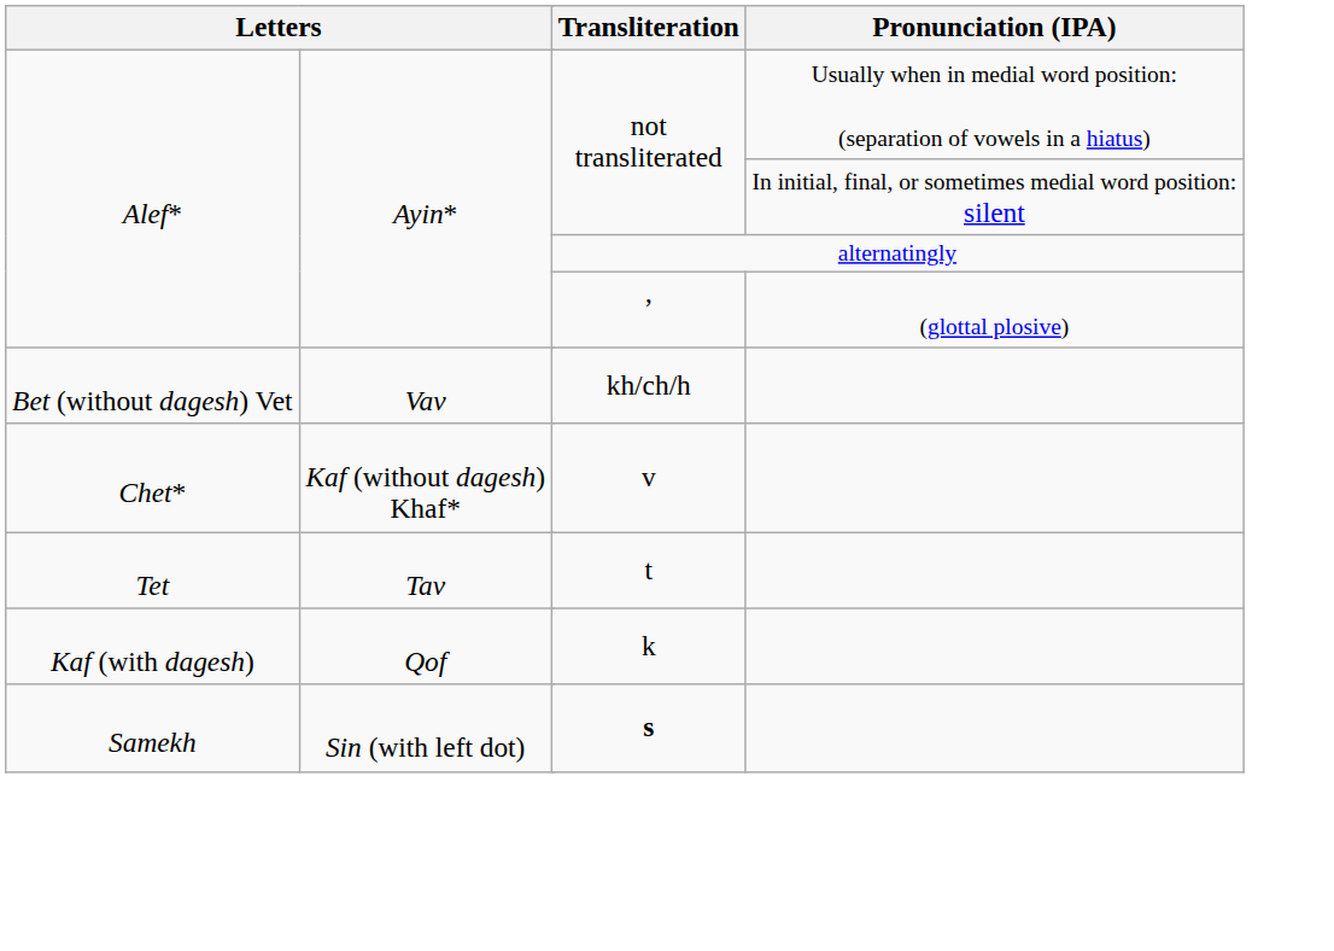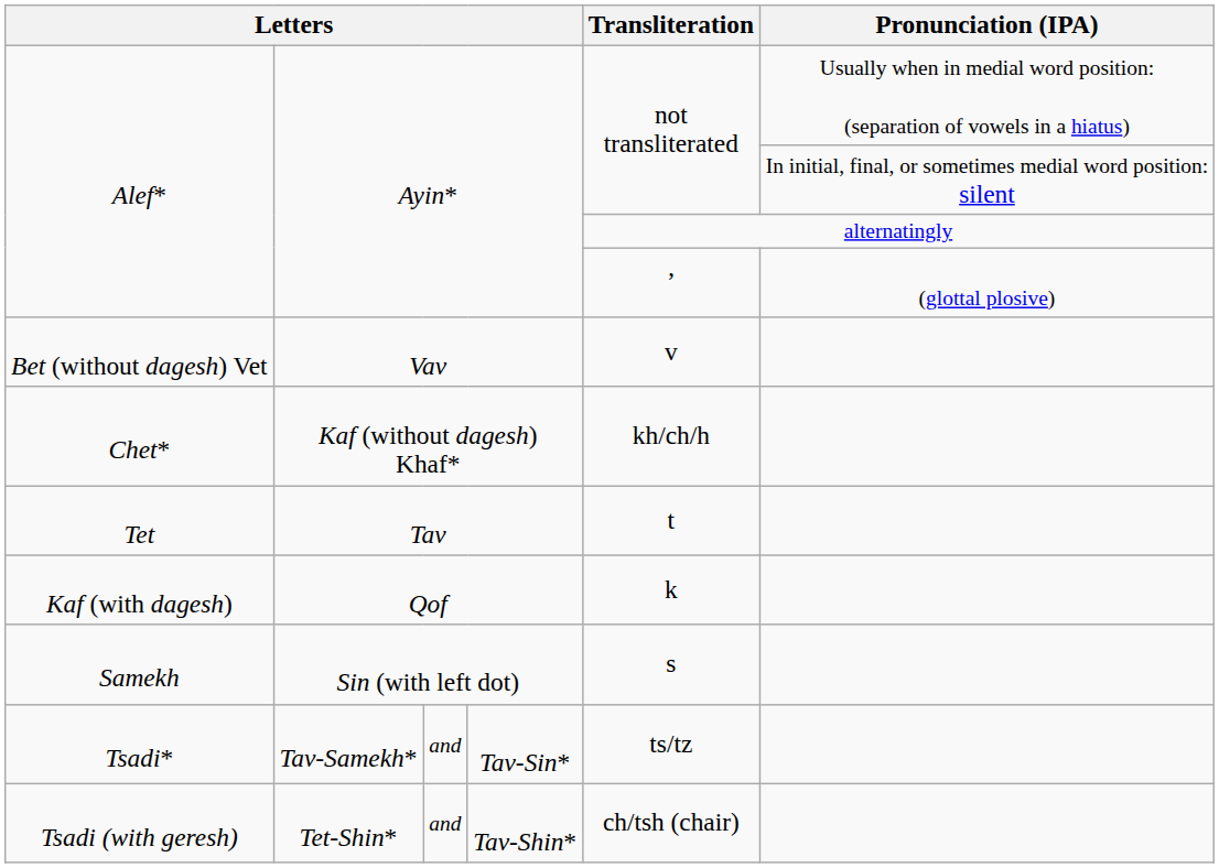 <table class="wikitable">
 <tr>
 <th ! style="text-align:center;" colspan="4">Letters</th>
 <th>Transliteration</th>
 <th>Pronunciation (IPA)</th>
 </tr>
 <tr>
 <td rowspan=4 align=center><span></span><br><em>Alef</em>*</td>
 <td rowspan=4 style="text-align:center;" colspan="3"><span></span> <br><em>Ayin</em>*</td>
 <td rowspan=2 align=center>not<br>transliterated</td>
 <td align=center><small>Usually when in medial word position:</small><br><br><small>(separation of vowels in a <a href='#'>hiatus</a>)</small></td>
 </tr>
 <tr>
 <td align=center><small>In initial, final, or sometimes medial word position:</small><br><a href='#'>silent</a></td>
 </tr>
 <tr>
 <td style="line-height:75%" colspan=2 align=center><small><a href='#'>alternatingly</a></small></td>
 </tr>
 <tr>
 <td align=center>ʼ</td>
 <td align=center><br><small>(<a href='#'>glottal plosive</a>)</small></td>
 </tr>
 <tr>
 <td align=center><span></span><br><em>Bet</em> (without <em>dagesh</em>) Vet</td>
 <td style="text-align:center;" colspan="3"><span></span><br><em>Vav</em></td>
-<td align=center>kh/ch/h</td>
+<td align=center>v</td>
 <td align=center></td>
 </tr>
 <tr>
 <td align=center><span></span><br><em>Chet</em>*</td>
 <td style="text-align:center;" colspan="3"><span></span><br><em>Kaf</em> (without <em>dagesh</em>)<br>Khaf*</td>
-<td align=center>v</td>
+<td align=center>kh/ch/h</td>
 <td align=center></td>
 </tr>
 <tr>
 <td align=center><span></span><br><em>Tet</em></td>
 <td style="text-align:center;" colspan="3"><span></span><br><em>Tav</em></td>
 <td align=center>t</td>
 <td align=center></td>
 </tr>
 <tr>
 <td align=center><span></span><br><em>Kaf</em> (with <em>dagesh</em>)</td>
 <td style="text-align:center;" colspan="3"><span></span><br><em>Qof</em></td>
 <td align=center>k</td>
 <td align=center></td>
 </tr>
 <tr>
 <td align=center><span></span><br><em>Samekh</em></td>
 <td colspan="3" style="text-align:center; padding-top:9px;"><span></span><br><em>Sin</em> (with left dot)</td>
-<td align=center><strong>s</strong></td>
+<td align=center>s</td>
 <td align=center></td>
 </tr>
+<tr>
+<td align=center><span></span><br><em>Tsadi</em>*</td>
+<td align=center><span></span><br><em>Tav-Samekh</em>*</td>
+<td align=center><small><em>and</em></small></td>
+<td style="text-align:center; padding-top:9px;"><span></span><br><em>Tav-Sin</em>*</td>
+<td style="text-align:center;">ts/tz</td>
+<td style="text-align:center;"></td>
+</tr>
+<tr>
+<td align=center><span></span><br><em>Tsadi (with geresh)</em></td>
+<td align=center><span></span><br><em>Tet-Shin</em>*</td>
+<td align=center><small><em>and</em></small></td>
+<td style="text-align:center; padding-top:9px;"><span></span><br><em>Tav-Shin</em>*</td>
+<td style="text-align:center;">ch/tsh (chair)</td>
+<td style="text-align:center;"></td>
+</tr>
 </table>
